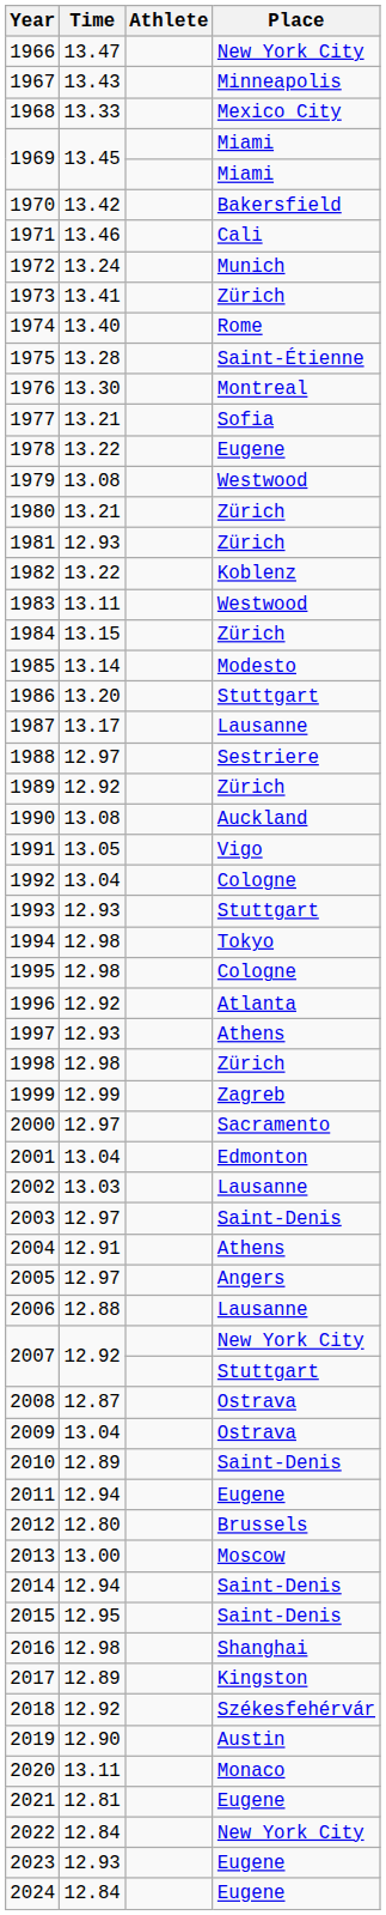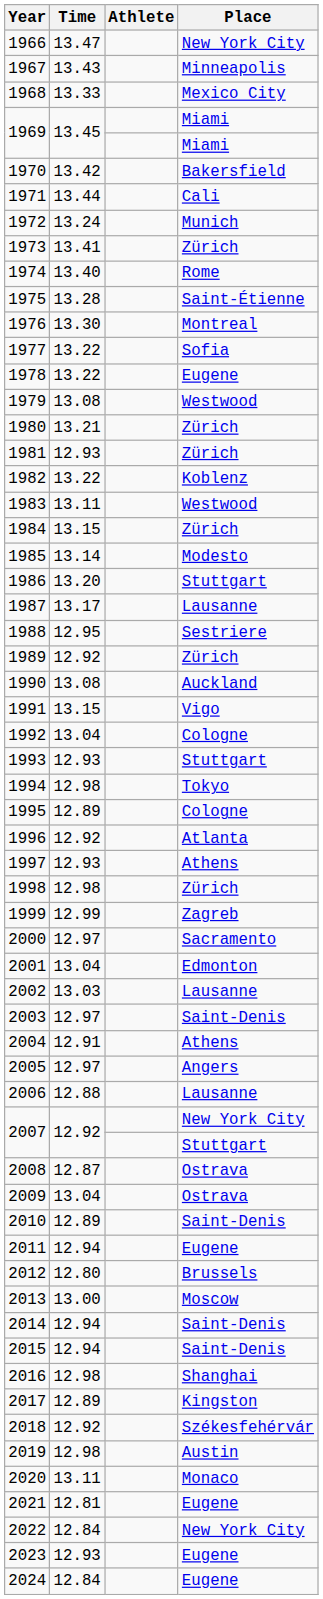 <table class="wikitable sortable" style="font-size:100%;">
 <tr>
 <th>Year</th>
 <th>Time</th>
 <th>Athlete</th>
 <th>Place</th>
 </tr>
 <tr>
 <td>1966</td>
 <td>13.47</td>
 <td align=left></td>
 <td><a href='#'>New York City</a></td>
 </tr>
 <tr>
 <td>1967</td>
 <td>13.43</td>
 <td align=left></td>
 <td><a href='#'>Minneapolis</a></td>
 </tr>
 <tr>
 <td>1968</td>
 <td>13.33 </td>
 <td align=left></td>
 <td><a href='#'>Mexico City</a></td>
 </tr>
 <tr>
 <td rowspan=2>1969</td>
 <td rowspan=2>13.45</td>
 <td align=left></td>
 <td><a href='#'>Miami</a></td>
 </tr>
 <tr>
 <td align=left></td>
 <td><a href='#'>Miami</a></td>
 </tr>
 <tr>
 <td>1970</td>
 <td>13.42</td>
 <td align=left></td>
 <td><a href='#'>Bakersfield</a></td>
 </tr>
 <tr>
 <td>1971</td>
-<td>13.46 </td>
+<td>13.44 </td>
 <td align=left></td>
 <td><a href='#'>Cali</a></td>
 </tr>
 <tr>
 <td>1972</td>
 <td>13.24</td>
 <td align=left></td>
 <td><a href='#'>Munich</a></td>
 </tr>
 <tr>
 <td>1973</td>
 <td>13.41</td>
 <td align=left></td>
 <td><a href='#'>Zürich</a></td>
 </tr>
 <tr>
 <td>1974</td>
 <td>13.40</td>
 <td align=left></td>
 <td><a href='#'>Rome</a></td>
 </tr>
 <tr>
 <td>1975</td>
 <td>13.28</td>
 <td align=left></td>
 <td><a href='#'>Saint-Étienne</a></td>
 </tr>
 <tr>
 <td>1976</td>
 <td>13.30</td>
 <td align=left></td>
 <td><a href='#'>Montreal</a></td>
 </tr>
 <tr>
 <td>1977</td>
-<td>13.21</td>
+<td>13.22</td>
 <td align=left></td>
 <td><a href='#'>Sofia</a></td>
 </tr>
 <tr>
 <td>1978</td>
 <td>13.22</td>
 <td align=left></td>
 <td><a href='#'>Eugene</a></td>
 </tr>
 <tr>
 <td>1979</td>
 <td>13.08</td>
 <td align=left></td>
 <td><a href='#'>Westwood</a></td>
 </tr>
 <tr>
 <td>1980</td>
 <td>13.21</td>
 <td align=left></td>
 <td><a href='#'>Zürich</a></td>
 </tr>
 <tr>
 <td>1981</td>
 <td>12.93</td>
 <td align=left></td>
 <td><a href='#'>Zürich</a></td>
 </tr>
 <tr>
 <td>1982</td>
 <td>13.22</td>
 <td align=left></td>
 <td><a href='#'>Koblenz</a></td>
 </tr>
 <tr>
 <td>1983</td>
 <td>13.11</td>
 <td align=left></td>
 <td><a href='#'>Westwood</a></td>
 </tr>
 <tr>
 <td>1984</td>
 <td>13.15</td>
 <td align=left></td>
 <td><a href='#'>Zürich</a></td>
 </tr>
 <tr>
 <td>1985</td>
 <td>13.14</td>
 <td align=left></td>
 <td><a href='#'>Modesto</a></td>
 </tr>
 <tr>
 <td>1986</td>
 <td>13.20</td>
 <td align=left></td>
 <td><a href='#'>Stuttgart</a></td>
 </tr>
 <tr>
 <td>1987</td>
 <td>13.17</td>
 <td align=left></td>
 <td><a href='#'>Lausanne</a></td>
 </tr>
 <tr>
 <td>1988</td>
-<td>12.97 </td>
+<td>12.95 </td>
 <td align=left></td>
 <td><a href='#'>Sestriere</a></td>
 </tr>
 <tr>
 <td>1989</td>
 <td>12.92</td>
 <td align=left></td>
 <td><a href='#'>Zürich</a></td>
 </tr>
 <tr>
 <td>1990</td>
 <td>13.08</td>
 <td align=left></td>
 <td><a href='#'>Auckland</a></td>
 </tr>
 <tr>
 <td>1991</td>
-<td>13.05</td>
+<td>13.15</td>
 <td align=left></td>
 <td><a href='#'>Vigo</a></td>
 </tr>
 <tr>
 <td>1992</td>
 <td>13.04</td>
 <td align=left></td>
 <td><a href='#'>Cologne</a></td>
 </tr>
 <tr>
 <td>1993</td>
 <td>12.93</td>
 <td align=left></td>
 <td><a href='#'>Stuttgart</a></td>
 </tr>
 <tr>
 <td>1994</td>
 <td>12.98</td>
 <td align=left></td>
 <td><a href='#'>Tokyo</a></td>
 </tr>
 <tr>
 <td>1995</td>
-<td>12.98</td>
+<td>12.89</td>
 <td align=left></td>
 <td><a href='#'>Cologne</a></td>
 </tr>
 <tr>
 <td>1996</td>
 <td>12.92</td>
 <td align=left></td>
 <td><a href='#'>Atlanta</a></td>
 </tr>
 <tr>
 <td>1997</td>
 <td>12.93</td>
 <td align=left></td>
 <td><a href='#'>Athens</a></td>
 </tr>
 <tr>
 <td>1998</td>
 <td>12.98</td>
 <td align=left></td>
 <td><a href='#'>Zürich</a></td>
 </tr>
 <tr>
 <td>1999</td>
 <td>12.99</td>
 <td align=left></td>
 <td><a href='#'>Zagreb</a></td>
 </tr>
 <tr>
 <td>2000</td>
 <td>12.97</td>
 <td align=left></td>
 <td><a href='#'>Sacramento</a></td>
 </tr>
 <tr>
 <td>2001</td>
 <td>13.04</td>
 <td align=left></td>
 <td><a href='#'>Edmonton</a></td>
 </tr>
 <tr>
 <td>2002</td>
 <td>13.03</td>
 <td align=left></td>
 <td><a href='#'>Lausanne</a></td>
 </tr>
 <tr>
 <td>2003</td>
 <td>12.97</td>
 <td align=left></td>
 <td><a href='#'>Saint-Denis</a></td>
 </tr>
 <tr>
 <td>2004</td>
 <td>12.91</td>
 <td align=left></td>
 <td><a href='#'>Athens</a></td>
 </tr>
 <tr>
 <td>2005</td>
 <td>12.97</td>
 <td align=left></td>
 <td><a href='#'>Angers</a></td>
 </tr>
 <tr>
 <td>2006</td>
 <td>12.88</td>
 <td align=left></td>
 <td><a href='#'>Lausanne</a></td>
 </tr>
 <tr>
 <td rowspan=2>2007</td>
 <td rowspan=2>12.92</td>
 <td align=left></td>
 <td><a href='#'>New York City</a></td>
 </tr>
 <tr>
 <td align=left></td>
 <td><a href='#'>Stuttgart</a></td>
 </tr>
 <tr>
 <td>2008</td>
 <td>12.87</td>
 <td align=left></td>
 <td><a href='#'>Ostrava</a></td>
 </tr>
 <tr>
 <td>2009</td>
 <td>13.04</td>
 <td align=left></td>
 <td><a href='#'>Ostrava</a></td>
 </tr>
 <tr>
 <td>2010</td>
 <td>12.89</td>
 <td align=left></td>
 <td><a href='#'>Saint-Denis</a></td>
 </tr>
 <tr>
 <td>2011</td>
 <td>12.94</td>
 <td align=left></td>
 <td><a href='#'>Eugene</a></td>
 </tr>
 <tr>
 <td>2012</td>
 <td>12.80</td>
 <td align=left></td>
 <td><a href='#'>Brussels</a></td>
 </tr>
 <tr>
 <td>2013</td>
 <td>13.00</td>
 <td align=left></td>
 <td><a href='#'>Moscow</a></td>
 </tr>
 <tr>
 <td>2014</td>
 <td>12.94</td>
 <td align=left></td>
 <td><a href='#'>Saint-Denis</a></td>
 </tr>
 <tr>
 <td>2015</td>
-<td>12.95</td>
+<td>12.94</td>
 <td align=left></td>
 <td><a href='#'>Saint-Denis</a></td>
 </tr>
 <tr>
 <td>2016</td>
 <td>12.98</td>
 <td align=left></td>
 <td><a href='#'>Shanghai</a></td>
 </tr>
 <tr>
 <td>2017</td>
 <td>12.89</td>
 <td align=left></td>
 <td><a href='#'>Kingston</a></td>
 </tr>
 <tr>
 <td>2018</td>
 <td>12.92</td>
 <td align=left></td>
 <td><a href='#'>Székesfehérvár</a></td>
 </tr>
 <tr>
 <td>2019</td>
-<td>12.90</td>
+<td>12.98</td>
 <td align=left></td>
 <td><a href='#'>Austin</a></td>
 </tr>
 <tr>
 <td>2020</td>
 <td>13.11</td>
 <td align=left></td>
 <td><a href='#'>Monaco</a></td>
 </tr>
 <tr>
 <td>2021</td>
 <td>12.81</td>
 <td align=left></td>
 <td><a href='#'>Eugene</a></td>
 </tr>
 <tr>
 <td>2022</td>
 <td>12.84</td>
 <td align=left></td>
 <td><a href='#'>New York City</a></td>
 </tr>
 <tr>
 <td>2023</td>
 <td>12.93</td>
 <td></td>
 <td><a href='#'>Eugene</a></td>
 </tr>
 <tr>
 <td>2024</td>
 <td>12.84</td>
 <td></td>
 <td><a href='#'>Eugene</a></td>
 </tr>
 </table>
